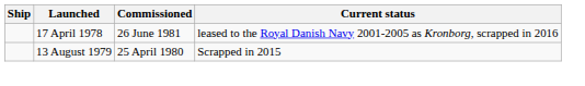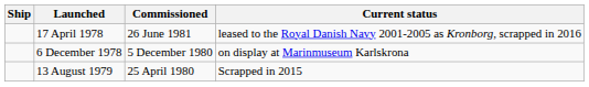 <table class="wikitable">
 <tr>
 <th>Ship</th>
 <th>Launched</th>
 <th>Commissioned</th>
 <th>Current status</th>
 </tr>
 <tr>
 <td></td>
 <td>17 April 1978</td>
 <td>26 June 1981</td>
 <td>leased to the <a href='#'>Royal Danish Navy</a> 2001-2005 as <em>Kronborg</em>, scrapped in 2016</td>
 </tr>
 <tr>
 <td></td>
+<td>6 December 1978</td>
+<td>5 December 1980</td>
+<td>on display at <a href='#'>Marinmuseum</a> Karlskrona</td>
+</tr>
+<tr>
+<td></td>
 <td>13 August 1979</td>
 <td>25 April 1980</td>
 <td>Scrapped in 2015</td>
 </tr>
 </table>
